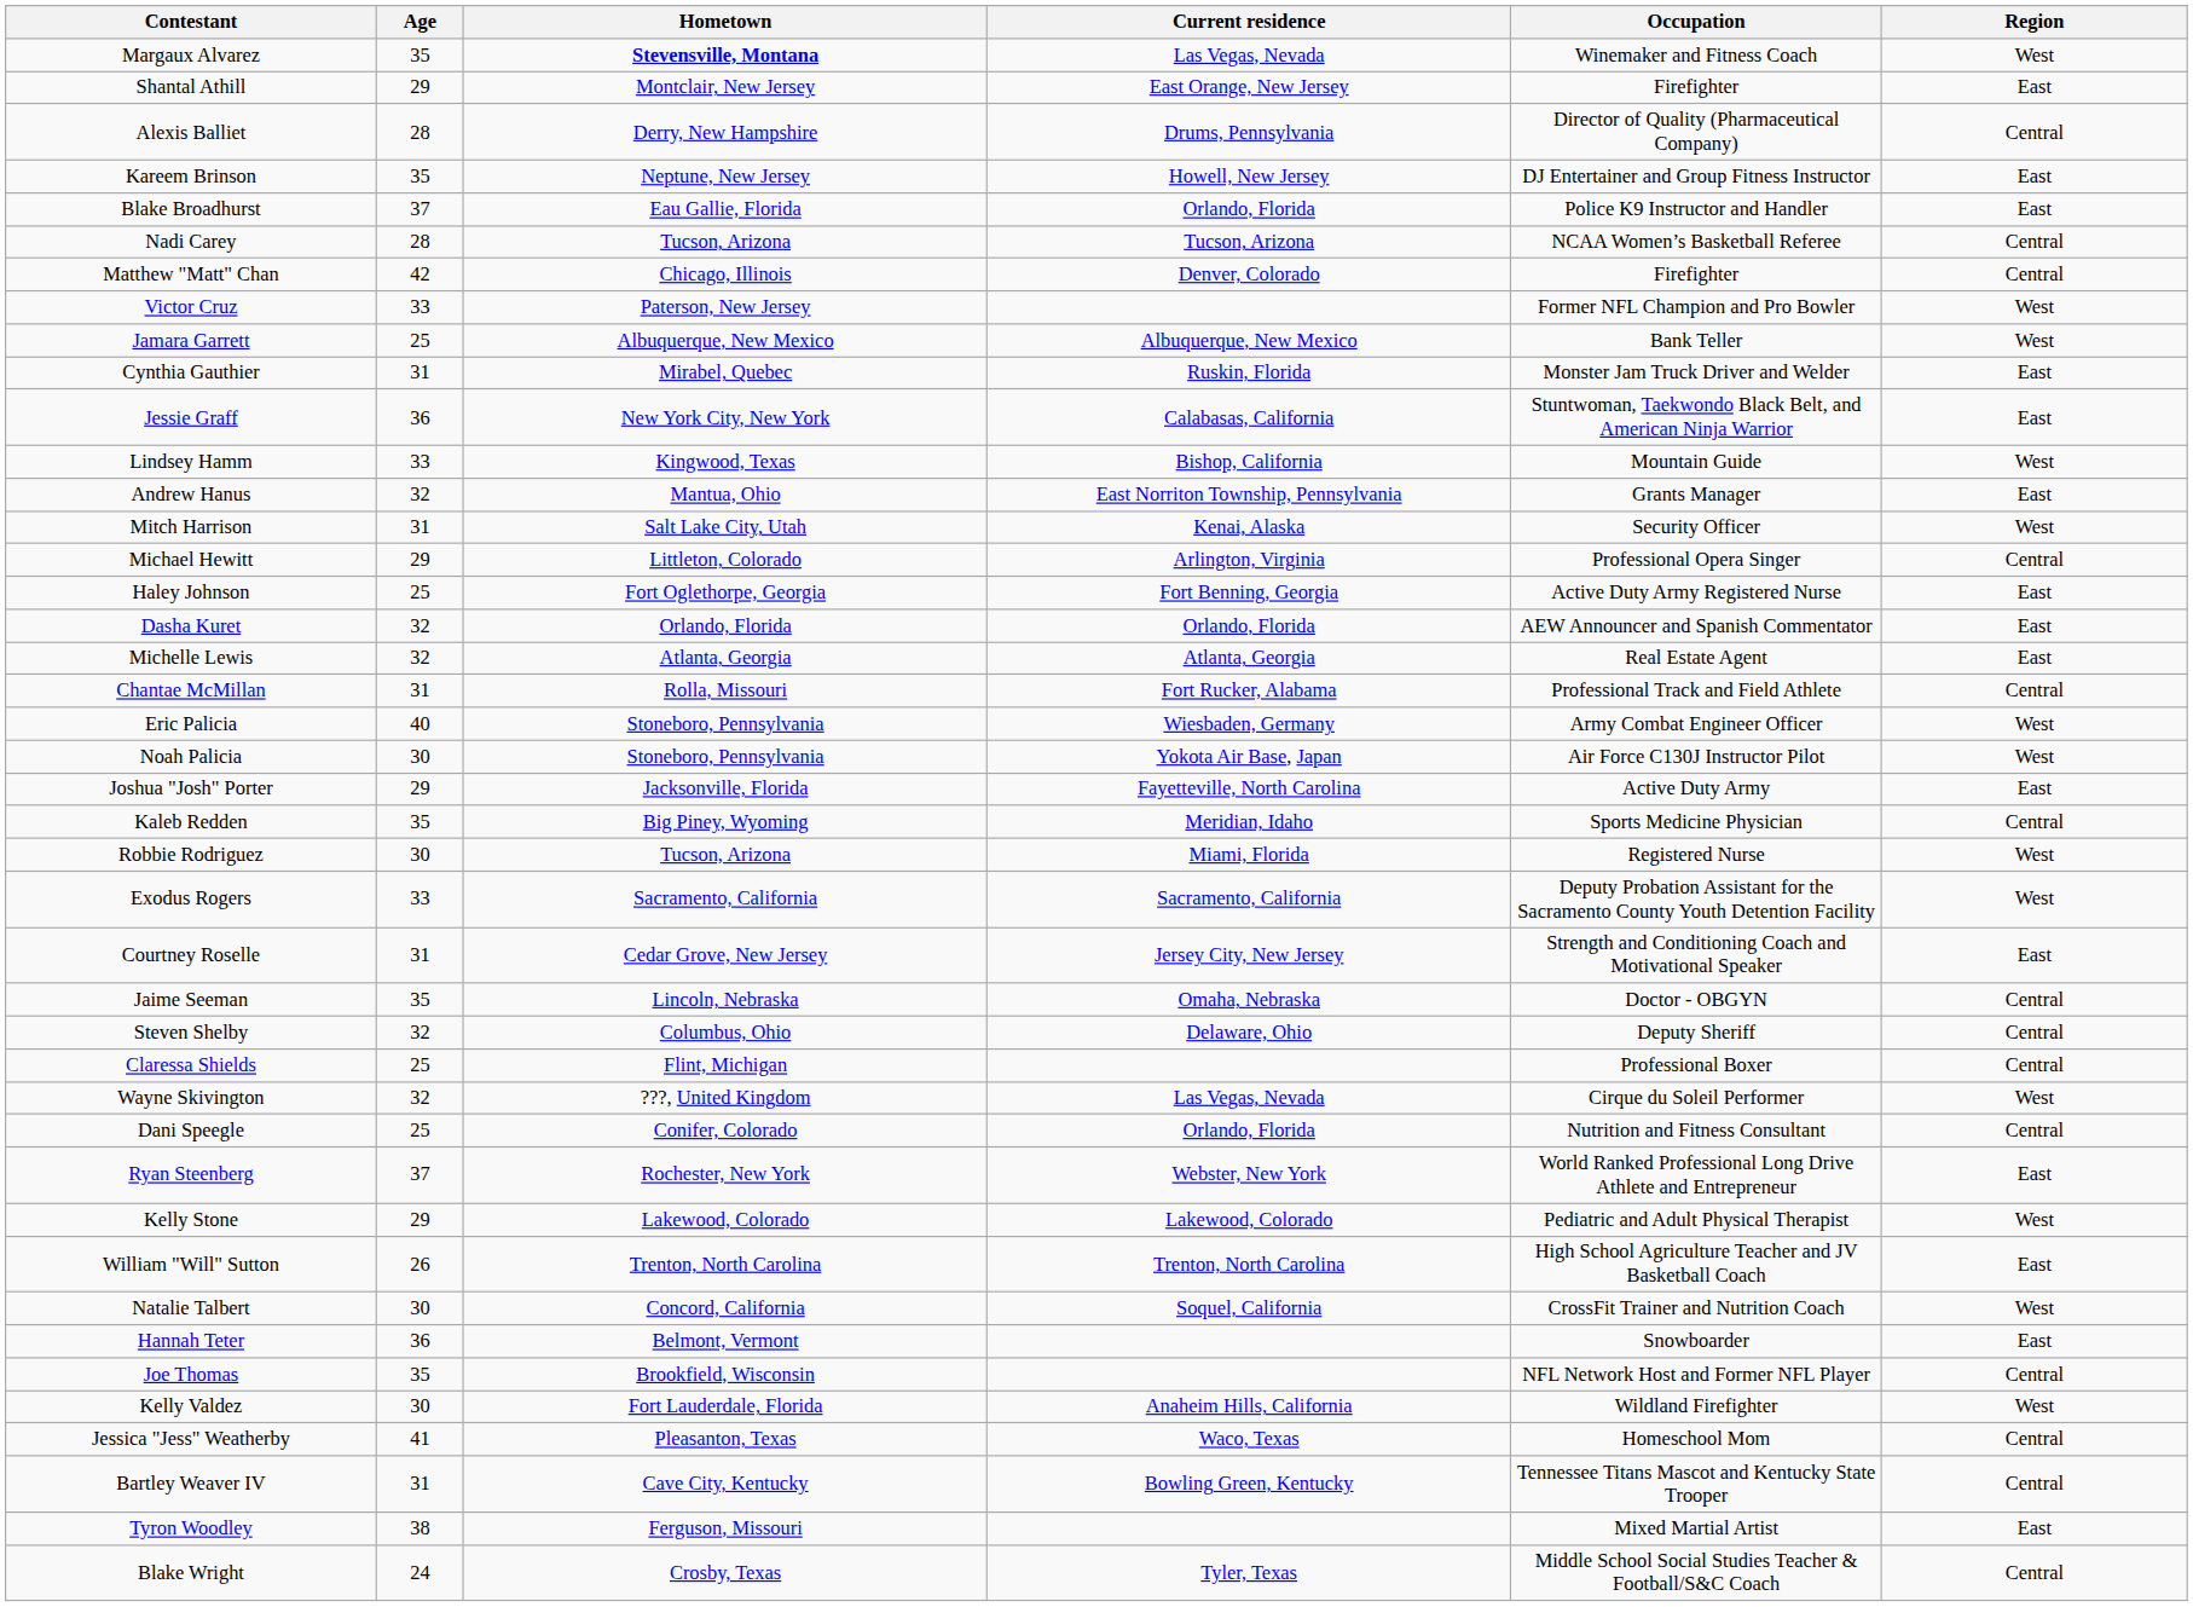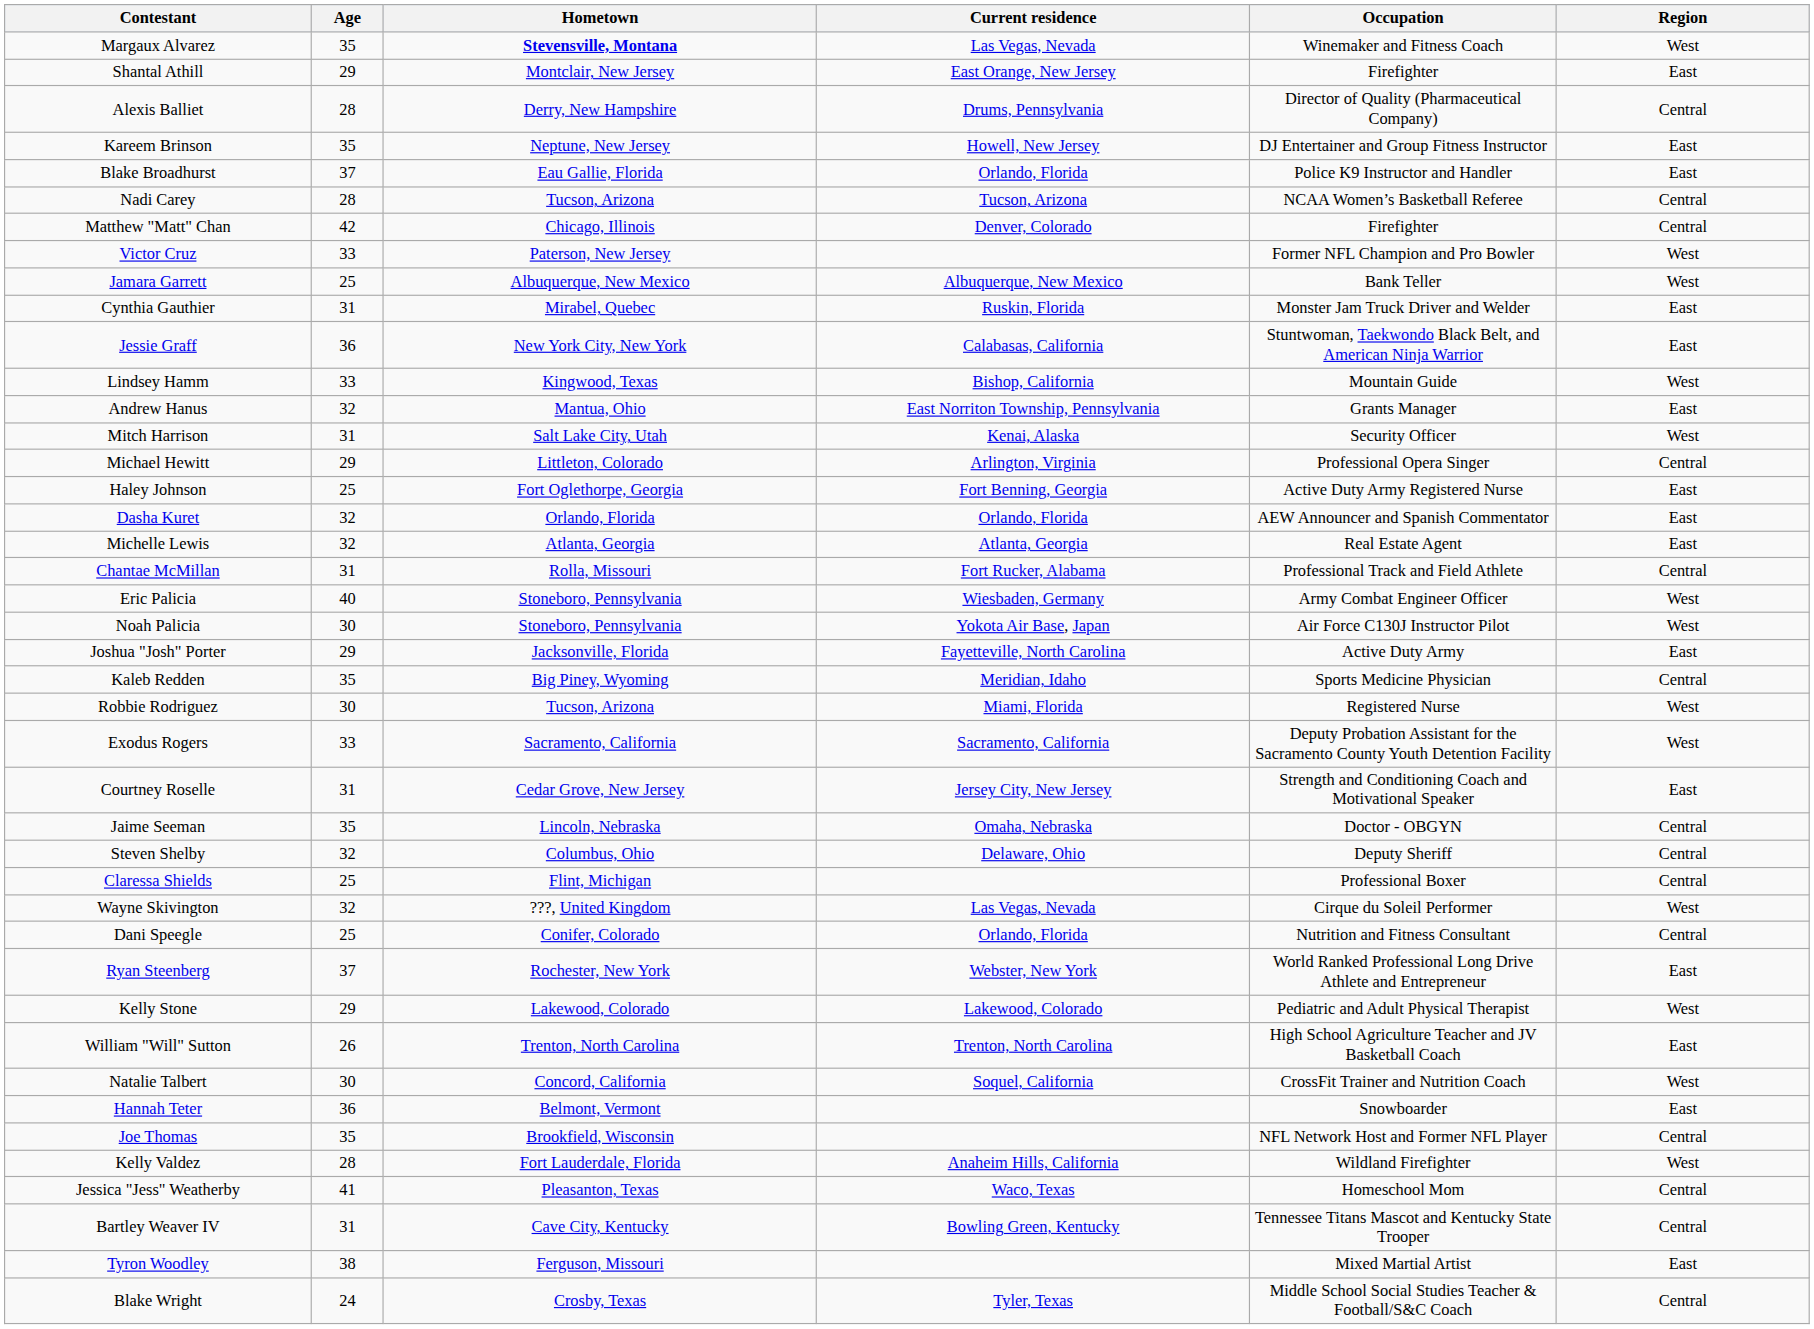 <table class="wikitable sortable" style="text-align:center; font-size:90%; width:100%">
 <tr style="background:#C1D8FF;">
 <th style="width:17%;">Contestant</th>
 <th style="width:4%;">Age</th>
 <th style="width:24%;">Hometown</th>
 <th style="width:24%;">Current residence</th>
 <th style="width:17%;">Occupation</th>
 <th style="width:17%;">Region</th>
 </tr>
 <tr>
 <td>Margaux Alvarez</td>
 <td>35</td>
 <td><strong><a href='#'>Stevensville, Montana</a></strong></td>
 <td><a href='#'>Las Vegas, Nevada</a></td>
 <td>Winemaker and Fitness Coach</td>
 <td>West</td>
 </tr>
 <tr>
 <td>Shantal Athill</td>
 <td>29</td>
 <td><a href='#'>Montclair, New Jersey</a></td>
 <td><a href='#'>East Orange, New Jersey</a></td>
 <td>Firefighter</td>
 <td>East</td>
 </tr>
 <tr>
 <td>Alexis Balliet</td>
 <td>28</td>
 <td><a href='#'>Derry, New Hampshire</a></td>
 <td><a href='#'>Drums, Pennsylvania</a></td>
 <td>Director of Quality (Pharmaceutical Company)</td>
 <td>Central</td>
 </tr>
 <tr>
 <td>Kareem Brinson</td>
 <td>35</td>
 <td><a href='#'>Neptune, New Jersey</a></td>
 <td><a href='#'>Howell, New Jersey</a></td>
 <td>DJ Entertainer and Group Fitness Instructor</td>
 <td>East</td>
 </tr>
 <tr>
 <td>Blake Broadhurst</td>
 <td>37</td>
 <td><a href='#'>Eau Gallie, Florida</a></td>
 <td><a href='#'>Orlando, Florida</a></td>
 <td>Police K9 Instructor and Handler</td>
 <td>East</td>
 </tr>
 <tr>
 <td>Nadi Carey</td>
 <td>28</td>
 <td><a href='#'>Tucson, Arizona</a></td>
 <td><a href='#'>Tucson, Arizona</a></td>
 <td>NCAA Women’s Basketball Referee</td>
 <td>Central</td>
 </tr>
 <tr>
 <td>Matthew "Matt" Chan</td>
 <td>42</td>
 <td><a href='#'>Chicago, Illinois</a></td>
 <td><a href='#'>Denver, Colorado</a></td>
 <td>Firefighter</td>
 <td>Central</td>
 </tr>
 <tr>
 <td><a href='#'>Victor Cruz</a></td>
 <td>33</td>
 <td><a href='#'>Paterson, New Jersey</a></td>
 <td></td>
 <td>Former NFL Champion and Pro Bowler</td>
 <td>West</td>
 </tr>
 <tr>
 <td><a href='#'>Jamara Garrett</a></td>
 <td>25</td>
 <td><a href='#'>Albuquerque, New Mexico</a></td>
 <td><a href='#'>Albuquerque, New Mexico</a></td>
 <td>Bank Teller</td>
 <td>West</td>
 </tr>
 <tr>
 <td>Cynthia Gauthier</td>
 <td>31</td>
 <td><a href='#'>Mirabel, Quebec</a></td>
 <td><a href='#'>Ruskin, Florida</a></td>
 <td>Monster Jam Truck Driver and Welder</td>
 <td>East</td>
 </tr>
 <tr>
 <td><a href='#'>Jessie Graff</a></td>
 <td>36</td>
 <td><a href='#'>New York City, New York</a></td>
 <td><a href='#'>Calabasas, California</a></td>
 <td>Stuntwoman, <a href='#'>Taekwondo</a> Black Belt, and <a href='#'>American Ninja Warrior</a></td>
 <td>East</td>
 </tr>
 <tr>
 <td>Lindsey Hamm</td>
 <td>33</td>
 <td><a href='#'>Kingwood, Texas</a></td>
 <td><a href='#'>Bishop, California</a></td>
 <td>Mountain Guide</td>
 <td>West</td>
 </tr>
 <tr>
 <td>Andrew Hanus</td>
 <td>32</td>
 <td><a href='#'>Mantua, Ohio</a></td>
 <td><a href='#'>East Norriton Township, Pennsylvania</a></td>
 <td>Grants Manager</td>
 <td>East</td>
 </tr>
 <tr>
 <td>Mitch Harrison</td>
 <td>31</td>
 <td><a href='#'>Salt Lake City, Utah</a></td>
 <td><a href='#'>Kenai, Alaska</a></td>
 <td>Security Officer</td>
 <td>West</td>
 </tr>
 <tr>
 <td>Michael Hewitt</td>
 <td>29</td>
 <td><a href='#'>Littleton, Colorado</a></td>
 <td><a href='#'>Arlington, Virginia</a></td>
 <td>Professional Opera Singer</td>
 <td>Central</td>
 </tr>
 <tr>
 <td>Haley Johnson</td>
 <td>25</td>
 <td><a href='#'>Fort Oglethorpe, Georgia</a></td>
 <td><a href='#'>Fort Benning, Georgia</a></td>
 <td>Active Duty Army Registered Nurse</td>
 <td>East</td>
 </tr>
 <tr>
 <td><a href='#'>Dasha Kuret</a></td>
 <td>32</td>
 <td><a href='#'>Orlando, Florida</a></td>
 <td><a href='#'>Orlando, Florida</a></td>
 <td>AEW Announcer and Spanish Commentator</td>
 <td>East</td>
 </tr>
 <tr>
 <td>Michelle Lewis</td>
 <td>32</td>
 <td><a href='#'>Atlanta, Georgia</a></td>
 <td><a href='#'>Atlanta, Georgia</a></td>
 <td>Real Estate Agent</td>
 <td>East</td>
 </tr>
 <tr>
 <td><a href='#'>Chantae McMillan</a></td>
 <td>31</td>
 <td><a href='#'>Rolla, Missouri</a></td>
 <td><a href='#'>Fort Rucker, Alabama</a></td>
 <td>Professional Track and Field Athlete</td>
 <td>Central</td>
 </tr>
 <tr>
 <td>Eric Palicia</td>
 <td>40</td>
 <td><a href='#'>Stoneboro, Pennsylvania</a></td>
 <td><a href='#'>Wiesbaden, Germany</a></td>
 <td>Army Combat Engineer Officer</td>
 <td>West</td>
 </tr>
 <tr>
 <td>Noah Palicia</td>
 <td>30</td>
 <td><a href='#'>Stoneboro, Pennsylvania</a></td>
 <td><a href='#'>Yokota Air Base</a>, <a href='#'>Japan</a></td>
 <td>Air Force C130J Instructor Pilot</td>
 <td>West</td>
 </tr>
 <tr>
 <td>Joshua "Josh" Porter</td>
 <td>29</td>
 <td><a href='#'>Jacksonville, Florida</a></td>
 <td><a href='#'>Fayetteville, North Carolina</a></td>
 <td>Active Duty Army</td>
 <td>East</td>
 </tr>
 <tr>
 <td>Kaleb Redden</td>
 <td>35</td>
 <td><a href='#'>Big Piney, Wyoming</a></td>
 <td><a href='#'>Meridian, Idaho</a></td>
 <td>Sports Medicine Physician</td>
 <td>Central</td>
 </tr>
 <tr>
 <td>Robbie Rodriguez</td>
 <td>30</td>
 <td><a href='#'>Tucson, Arizona</a></td>
 <td><a href='#'>Miami, Florida</a></td>
 <td>Registered Nurse</td>
 <td>West</td>
 </tr>
 <tr>
 <td>Exodus Rogers</td>
 <td>33</td>
 <td><a href='#'>Sacramento, California</a></td>
 <td><a href='#'>Sacramento, California</a></td>
 <td>Deputy Probation Assistant for the Sacramento County Youth Detention Facility</td>
 <td>West</td>
 </tr>
 <tr>
 <td>Courtney Roselle</td>
 <td>31</td>
 <td><a href='#'>Cedar Grove, New Jersey</a></td>
 <td><a href='#'>Jersey City, New Jersey</a></td>
 <td>Strength and Conditioning Coach and Motivational Speaker</td>
 <td>East</td>
 </tr>
 <tr>
 <td>Jaime Seeman</td>
 <td>35</td>
 <td><a href='#'>Lincoln, Nebraska</a></td>
 <td><a href='#'>Omaha, Nebraska</a></td>
 <td>Doctor - OBGYN</td>
 <td>Central</td>
 </tr>
 <tr>
 <td>Steven Shelby</td>
 <td>32</td>
 <td><a href='#'>Columbus, Ohio</a></td>
 <td><a href='#'>Delaware, Ohio</a></td>
 <td>Deputy Sheriff</td>
 <td>Central</td>
 </tr>
 <tr>
 <td><a href='#'>Claressa Shields</a></td>
 <td>25</td>
 <td><a href='#'>Flint, Michigan</a></td>
 <td></td>
 <td>Professional Boxer</td>
 <td>Central</td>
 </tr>
 <tr>
 <td>Wayne Skivington</td>
 <td>32</td>
 <td>???, <a href='#'>United Kingdom</a></td>
 <td><a href='#'>Las Vegas, Nevada</a></td>
 <td>Cirque du Soleil Performer</td>
 <td>West</td>
 </tr>
 <tr>
 <td>Dani Speegle</td>
 <td>25</td>
 <td><a href='#'>Conifer, Colorado</a></td>
 <td><a href='#'>Orlando, Florida</a></td>
 <td>Nutrition and Fitness Consultant</td>
 <td>Central</td>
 </tr>
 <tr>
 <td><a href='#'>Ryan Steenberg</a></td>
 <td>37</td>
 <td><a href='#'>Rochester, New York</a></td>
 <td><a href='#'>Webster, New York</a></td>
 <td>World Ranked Professional Long Drive Athlete and Entrepreneur</td>
 <td>East</td>
 </tr>
 <tr>
 <td>Kelly Stone</td>
 <td>29</td>
 <td><a href='#'>Lakewood, Colorado</a></td>
 <td><a href='#'>Lakewood, Colorado</a></td>
 <td>Pediatric and Adult Physical Therapist</td>
 <td>West</td>
 </tr>
 <tr>
 <td>William "Will" Sutton</td>
 <td>26</td>
 <td><a href='#'>Trenton, North Carolina</a></td>
 <td><a href='#'>Trenton, North Carolina</a></td>
 <td>High School Agriculture Teacher and JV Basketball Coach</td>
 <td>East</td>
 </tr>
 <tr>
 <td>Natalie Talbert</td>
 <td>30</td>
 <td><a href='#'>Concord, California</a></td>
 <td><a href='#'>Soquel, California</a></td>
 <td>CrossFit Trainer and Nutrition Coach</td>
 <td>West</td>
 </tr>
 <tr>
 <td><a href='#'>Hannah Teter</a></td>
 <td>36</td>
 <td><a href='#'>Belmont, Vermont</a></td>
 <td></td>
 <td>Snowboarder</td>
 <td>East</td>
 </tr>
 <tr>
 <td><a href='#'>Joe Thomas</a></td>
 <td>35</td>
 <td><a href='#'>Brookfield, Wisconsin</a></td>
 <td></td>
 <td>NFL Network Host and Former NFL Player</td>
 <td>Central</td>
 </tr>
 <tr>
 <td>Kelly Valdez</td>
-<td>30</td>
+<td>28</td>
 <td><a href='#'>Fort Lauderdale, Florida</a></td>
 <td><a href='#'>Anaheim Hills, California</a></td>
 <td>Wildland Firefighter</td>
 <td>West</td>
 </tr>
 <tr>
 <td>Jessica "Jess" Weatherby</td>
 <td>41</td>
 <td><a href='#'>Pleasanton, Texas</a></td>
 <td><a href='#'>Waco, Texas</a></td>
 <td>Homeschool Mom</td>
 <td>Central</td>
 </tr>
 <tr>
 <td>Bartley Weaver IV</td>
 <td>31</td>
 <td><a href='#'>Cave City, Kentucky</a></td>
 <td><a href='#'>Bowling Green, Kentucky</a></td>
 <td>Tennessee Titans Mascot and Kentucky State Trooper</td>
 <td>Central</td>
 </tr>
 <tr>
 <td><a href='#'>Tyron Woodley</a></td>
 <td>38</td>
 <td><a href='#'>Ferguson, Missouri</a></td>
 <td></td>
 <td>Mixed Martial Artist</td>
 <td>East</td>
 </tr>
 <tr>
 <td>Blake Wright</td>
 <td>24</td>
 <td><a href='#'>Crosby, Texas</a></td>
 <td><a href='#'>Tyler, Texas</a></td>
 <td>Middle School Social Studies Teacher & Football/S&C Coach</td>
 <td>Central</td>
 </tr>
 </table>
